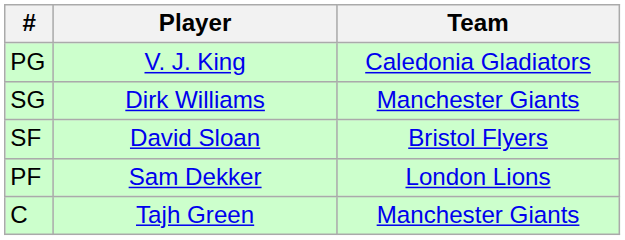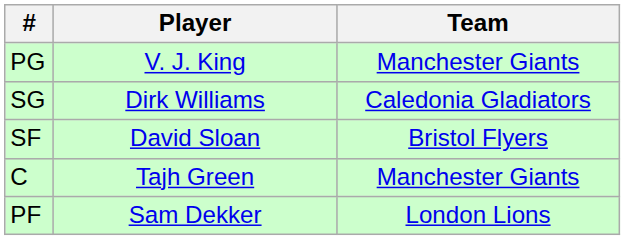 <table class="wikitable" style="text-align:center">
 <tr>
 <th width=25>#</th>
 <th width=180>Player</th>
 <th width=180>Team</th>
 </tr>
 <tr style="background:#cfc;">
 <td align=left>PG</td>
 <td><a href='#'>V. J. King</a></td>
-<td><a href='#'>Caledonia Gladiators</a></td>
+<td><a href='#'>Manchester Giants</a></td>
 </tr>
 <tr style="background:#cfc;">
 <td align=left>SG</td>
 <td><a href='#'>Dirk Williams</a></td>
-<td><a href='#'>Manchester Giants</a></td>
+<td><a href='#'>Caledonia Gladiators</a></td>
 </tr>
 <tr style="background:#cfc;">
 <td align=left>SF</td>
 <td><a href='#'>David Sloan</a></td>
 <td><a href='#'>Bristol Flyers</a></td>
 </tr>
 <tr style="background:#cfc;">
+<td align=left>C</td>
+<td><a href='#'>Tajh Green</a></td>
+<td><a href='#'>Manchester Giants</a></td>
+</tr>
+<tr style="background:#cfc;">
 <td align=left>PF</td>
 <td><a href='#'>Sam Dekker</a></td>
 <td><a href='#'>London Lions</a></td>
 </tr>
-<tr style="background:#cfc;">
-<td align=left>C</td>
-<td><a href='#'>Tajh Green</a></td>
-<td><a href='#'>Manchester Giants</a></td>
-</tr>
 </table>
